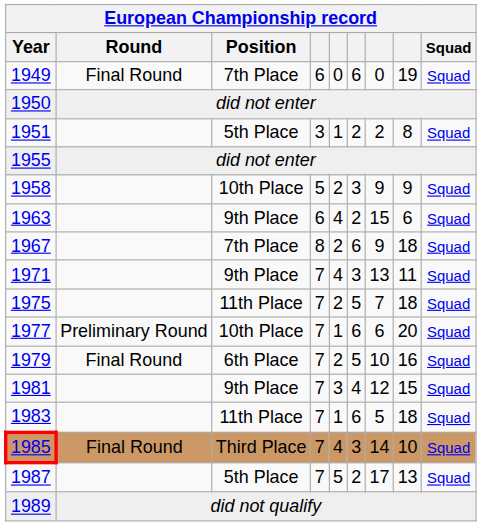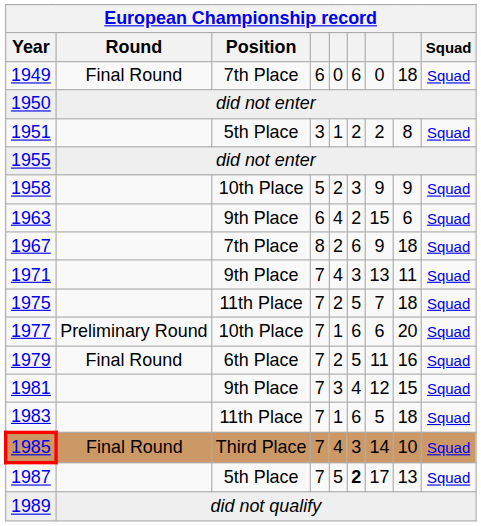 <table class="wikitable" style="text-align: center;">
 <tr>
 <th colspan=9><a href='#'>European Championship record</a></th>
 </tr>
 <tr>
 <th>Year</th>
 <th>Round</th>
 <th>Position</th>
 <th></th>
 <th></th>
 <th></th>
 <th></th>
 <th></th>
 <th><small>Squad</small></th>
 </tr>
 <tr>
 <td> <a href='#'>1949</a></td>
 <td>Final Round</td>
 <td>7th Place</td>
 <td>6</td>
 <td>0</td>
 <td>6</td>
 <td>0</td>
-<td>19</td>
+<td>18</td>
 <td><small><a href='#'>Squad</a></small></td>
 </tr>
 <tr bgcolor="efefef">
 <td> <a href='#'>1950</a></td>
 <td colspan=8 rowspan=1 align=center><em>did not enter</em></td>
 </tr>
 <tr>
 <td> <a href='#'>1951</a></td>
 <td></td>
 <td>5th Place</td>
 <td>3</td>
 <td>1</td>
 <td>2</td>
 <td>2</td>
 <td>8</td>
 <td><small><a href='#'>Squad</a></small></td>
 </tr>
 <tr bgcolor="efefef">
 <td> <a href='#'>1955</a></td>
 <td colspan=8 rowspan=1 align=center><em>did not enter</em></td>
 </tr>
 <tr>
 <td> <a href='#'>1958</a></td>
 <td></td>
 <td>10th Place</td>
 <td>5</td>
 <td>2</td>
 <td>3</td>
 <td>9</td>
 <td>9</td>
 <td><small><a href='#'>Squad</a></small></td>
 </tr>
 <tr>
 <td> <a href='#'>1963</a></td>
 <td></td>
 <td>9th Place</td>
 <td>6</td>
 <td>4</td>
 <td>2</td>
 <td>15</td>
 <td>6</td>
 <td><small><a href='#'>Squad</a></small></td>
 </tr>
 <tr>
 <td> <a href='#'>1967</a></td>
 <td></td>
 <td>7th Place</td>
 <td>8</td>
 <td>2</td>
 <td>6</td>
 <td>9</td>
 <td>18</td>
 <td><small><a href='#'>Squad</a></small></td>
 </tr>
 <tr>
 <td> <a href='#'>1971</a></td>
 <td></td>
 <td>9th Place</td>
 <td>7</td>
 <td>4</td>
 <td>3</td>
 <td>13</td>
 <td>11</td>
 <td><small><a href='#'>Squad</a></small></td>
 </tr>
 <tr>
 <td> <a href='#'>1975</a></td>
 <td></td>
 <td>11th Place</td>
 <td>7</td>
 <td>2</td>
 <td>5</td>
 <td>7</td>
 <td>18</td>
 <td><small><a href='#'>Squad</a></small></td>
 </tr>
 <tr>
 <td> <a href='#'>1977</a></td>
 <td>Preliminary Round</td>
 <td>10th Place</td>
 <td>7</td>
 <td>1</td>
 <td>6</td>
 <td>6</td>
 <td>20</td>
 <td><small><a href='#'>Squad</a></small></td>
 </tr>
 <tr>
 <td> <a href='#'>1979</a></td>
 <td>Final Round</td>
 <td>6th Place</td>
 <td>7</td>
 <td>2</td>
 <td>5</td>
-<td>10</td>
+<td>11</td>
 <td>16</td>
 <td><small><a href='#'>Squad</a></small></td>
 </tr>
 <tr>
 <td> <a href='#'>1981</a></td>
 <td></td>
 <td>9th Place</td>
 <td>7</td>
 <td>3</td>
 <td>4</td>
 <td>12</td>
 <td>15</td>
 <td><small><a href='#'>Squad</a></small></td>
 </tr>
 <tr>
 <td> <a href='#'>1983</a></td>
 <td></td>
 <td>11th Place</td>
 <td>7</td>
 <td>1</td>
 <td>6</td>
 <td>5</td>
 <td>18</td>
 <td><small><a href='#'>Squad</a></small></td>
 </tr>
 <tr bgcolor=cc9966>
 <td style="border: 3px solid red"> <a href='#'>1985</a></td>
 <td>Final Round</td>
 <td>Third Place</td>
 <td>7</td>
 <td>4</td>
 <td>3</td>
 <td>14</td>
 <td>10</td>
 <td><small><a href='#'>Squad</a></small></td>
 </tr>
 <tr>
 <td> <a href='#'>1987</a></td>
 <td></td>
 <td>5th Place</td>
 <td>7</td>
 <td>5</td>
-<td>2</td>
+<td><strong>2</strong></td>
 <td>17</td>
 <td>13</td>
 <td><small><a href='#'>Squad</a></small></td>
 </tr>
 <tr bgcolor="efefef">
 <td> <a href='#'>1989</a></td>
 <td colspan=8 rowspan=1 align=center><em>did not qualify</em></td>
 </tr>
 </table>
